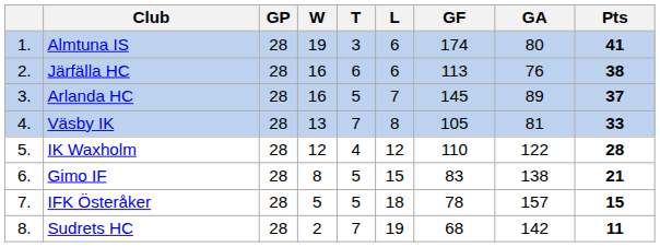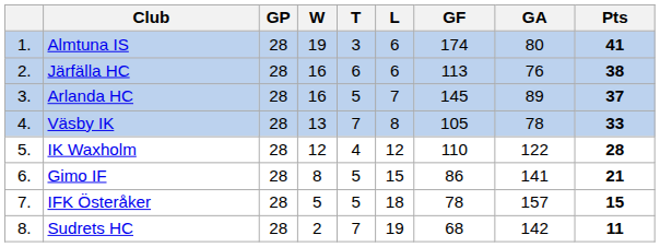 <table class="wikitable">
 <tr>
 <th width="30"></th>
 <th width="200">Club</th>
 <th width="30">GP</th>
 <th width="30">W</th>
 <th width="30">T</th>
 <th width="30">L</th>
 <th width="70">GF</th>
 <th width="70">GA</th>
 <th width="70">Pts</th>
 </tr>
 <tr bgcolor="#BCD2EE" align="center">
 <td>1.</td>
 <td align="left"><a href='#'>Almtuna IS</a></td>
 <td>28</td>
 <td>19</td>
 <td>3</td>
 <td>6</td>
 <td>174</td>
 <td>80</td>
 <td><strong>41</strong></td>
 </tr>
 <tr bgcolor="#BCD2EE" align="center">
 <td>2.</td>
 <td align="left"><a href='#'>Järfälla HC</a></td>
 <td>28</td>
 <td>16</td>
 <td>6</td>
 <td>6</td>
 <td>113</td>
 <td>76</td>
 <td><strong>38</strong></td>
 </tr>
 <tr bgcolor="#BCD2EE" align="center">
 <td>3.</td>
 <td align="left"><a href='#'>Arlanda HC</a></td>
 <td>28</td>
 <td>16</td>
 <td>5</td>
 <td>7</td>
 <td>145</td>
 <td>89</td>
 <td><strong>37</strong></td>
 </tr>
 <tr bgcolor="#BCD2EE" align="center">
 <td>4.</td>
 <td align="left"><a href='#'>Väsby IK</a></td>
 <td>28</td>
 <td>13</td>
 <td>7</td>
 <td>8</td>
 <td>105</td>
-<td>81</td>
+<td>78</td>
 <td><strong>33</strong></td>
 </tr>
 <tr bgcolor="#FFFFFF" align="center">
 <td>5.</td>
 <td align="left"><a href='#'>IK Waxholm</a></td>
 <td>28</td>
 <td>12</td>
 <td>4</td>
 <td>12</td>
 <td>110</td>
 <td>122</td>
 <td><strong>28</strong></td>
 </tr>
 <tr bgcolor="#FFFFFF" align="center">
 <td>6.</td>
 <td align="left"><a href='#'>Gimo IF</a></td>
 <td>28</td>
 <td>8</td>
 <td>5</td>
 <td>15</td>
-<td>83</td>
-<td>138</td>
+<td>86</td>
+<td>141</td>
 <td><strong>21</strong></td>
 </tr>
 <tr bgcolor="#FFFFFF" align="center">
 <td>7.</td>
 <td align="left"><a href='#'>IFK Österåker</a></td>
 <td>28</td>
 <td>5</td>
 <td>5</td>
 <td>18</td>
 <td>78</td>
 <td>157</td>
 <td><strong>15</strong></td>
 </tr>
 <tr bgcolor="#FFFFFF" align="center">
 <td>8.</td>
 <td align="left"><a href='#'>Sudrets HC</a></td>
 <td>28</td>
 <td>2</td>
 <td>7</td>
 <td>19</td>
 <td>68</td>
 <td>142</td>
 <td><strong>11</strong></td>
 </tr>
 </table>
